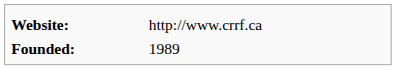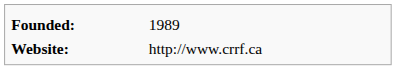 <table class="infobox" style="width: 25em; text-align: left; font-size: 95%;">
 <tr>
 <td colspan="2" style="text-align:center;"></td>
 </tr>
 <tr>
-<th>Website:</th>
-<td>http://www.crrf.ca</td>
+<th>Founded:</th>
+<td>1989</td>
 </tr>
 <tr>
 </tr>
 <tr>
-<th>Founded:</th>
-<td>1989</td>
+<th>Website:</th>
+<td>http://www.crrf.ca</td>
 </tr>
 </table>
